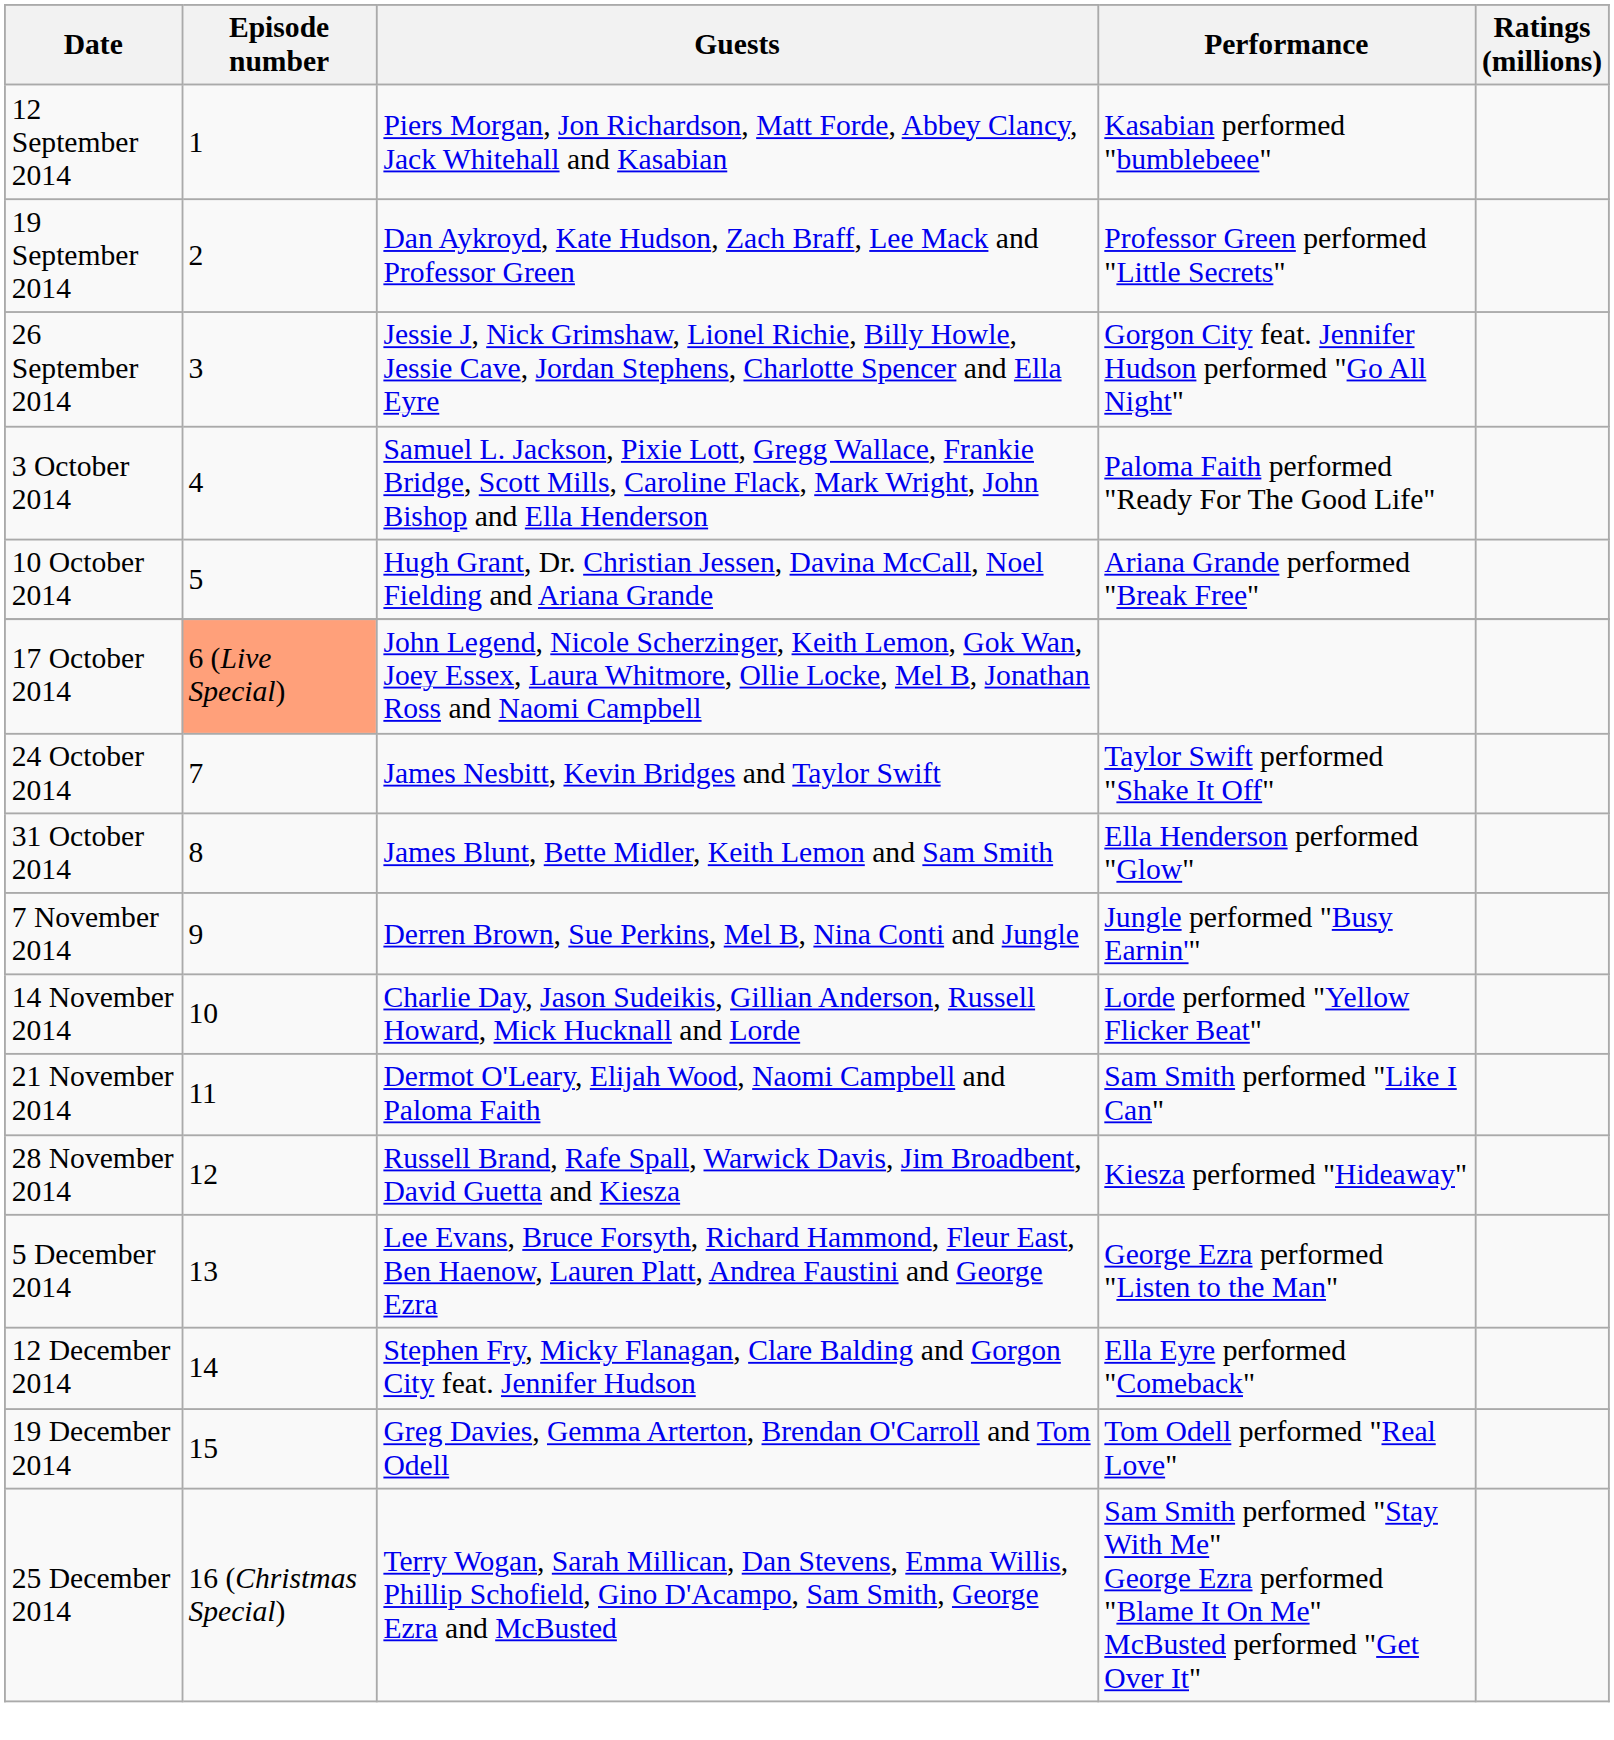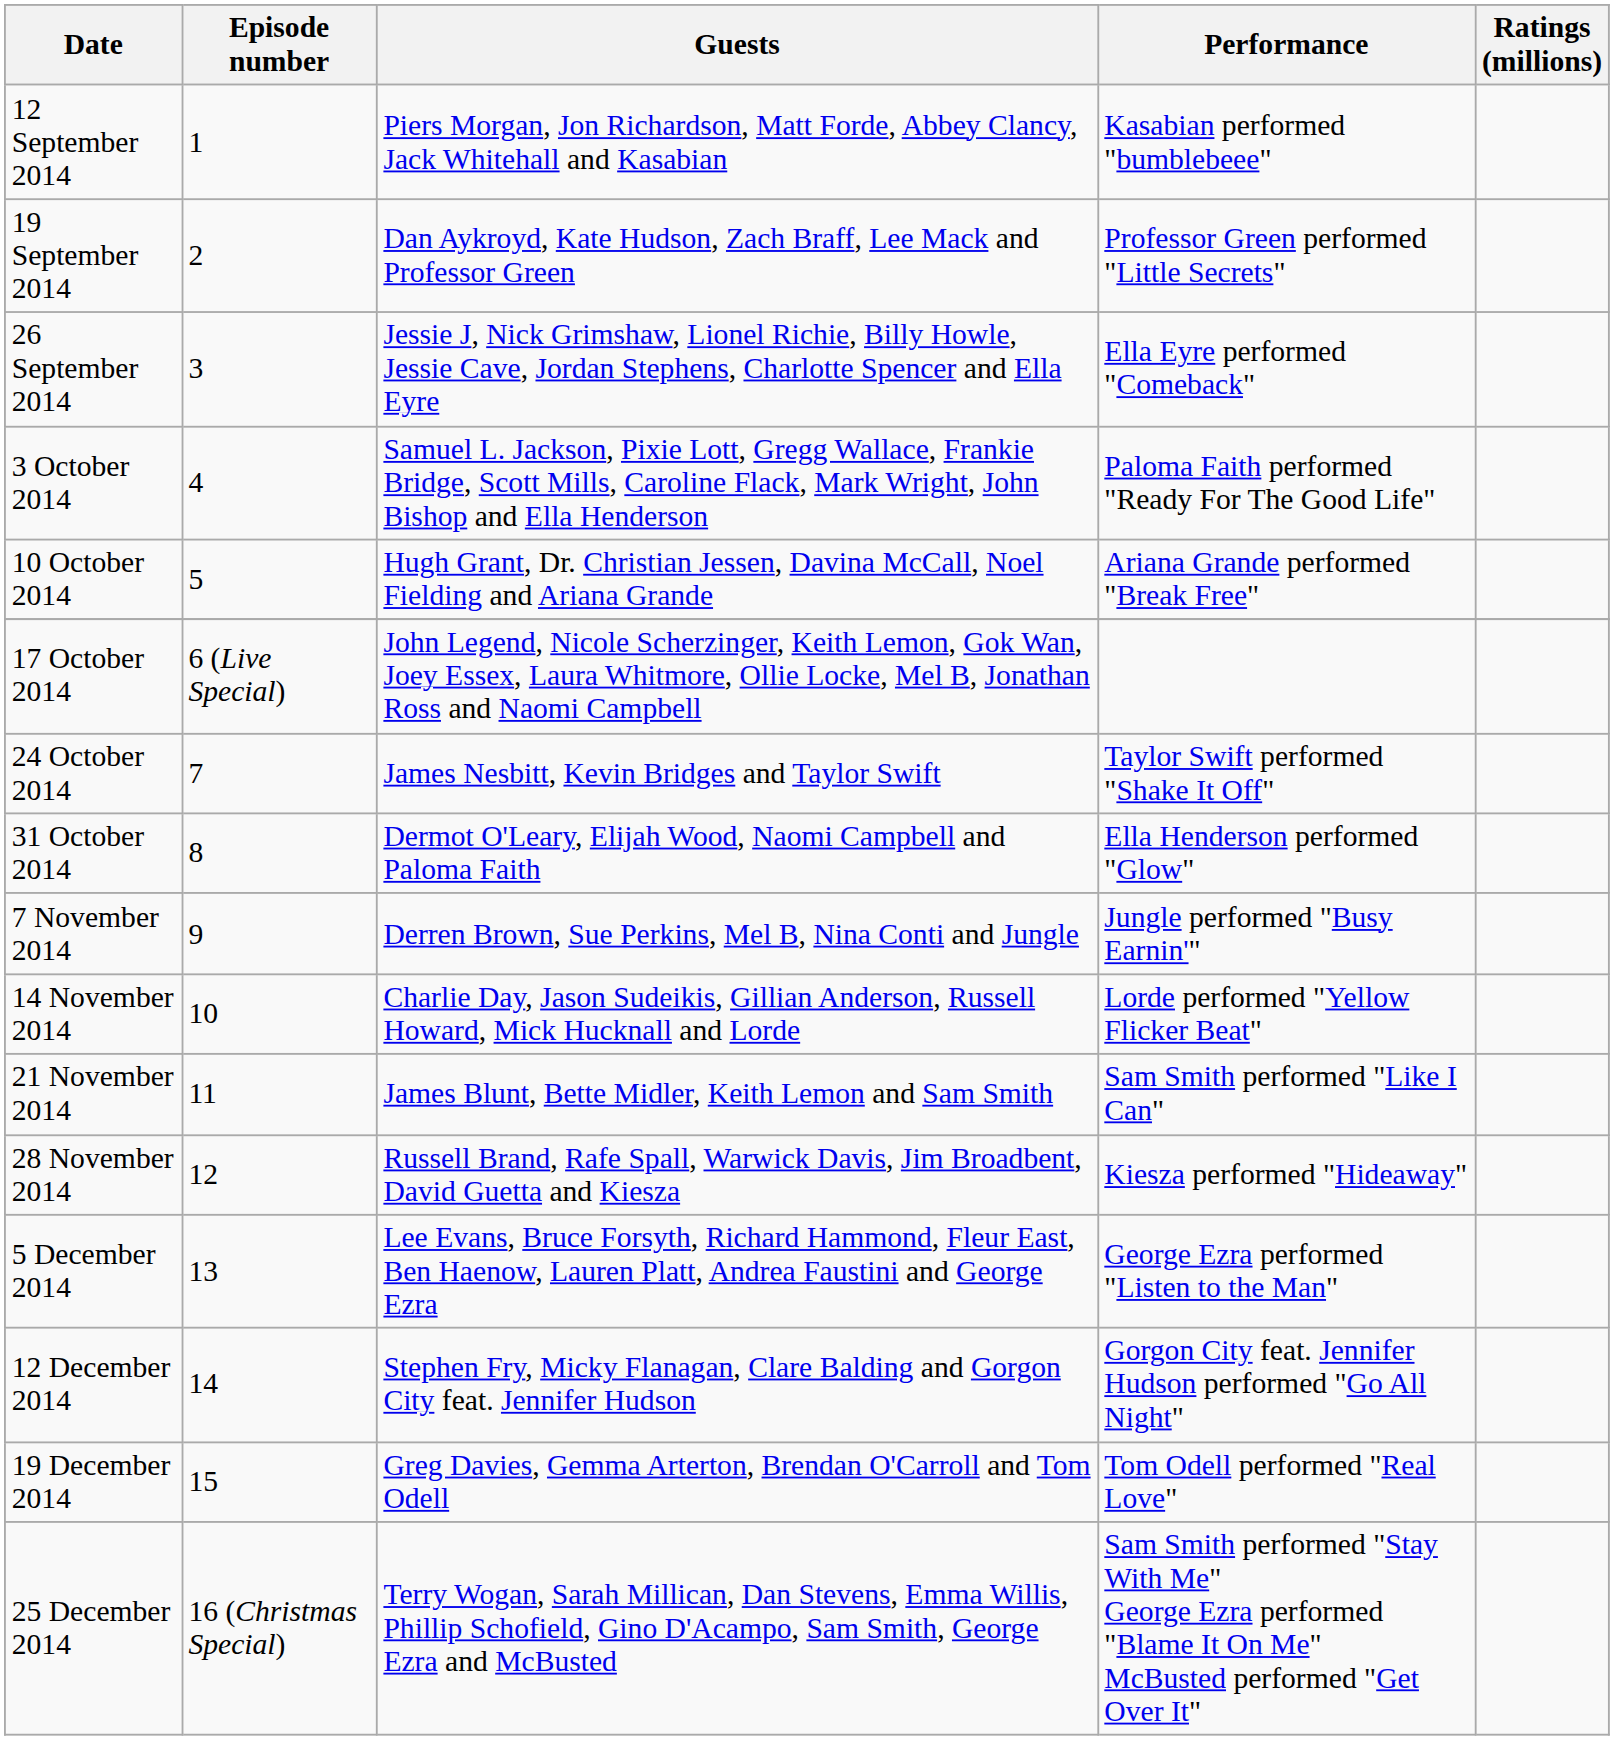 <table class="wikitable">
 <tr>
 <th>Date</th>
 <th>Episode number</th>
 <th>Guests</th>
 <th>Performance</th>
 <th>Ratings<br>(millions)</th>
 </tr>
 <tr>
 <td>12 September 2014</td>
 <td>1</td>
 <td><a href='#'>Piers Morgan</a>, <a href='#'>Jon Richardson</a>, <a href='#'>Matt Forde</a>, <a href='#'>Abbey Clancy</a>, <a href='#'>Jack Whitehall</a> and <a href='#'>Kasabian</a></td>
 <td><a href='#'>Kasabian</a> performed "<a href='#'>bumblebeee</a>"</td>
 <td></td>
 </tr>
 <tr>
 <td>19 September 2014</td>
 <td>2</td>
 <td><a href='#'>Dan Aykroyd</a>, <a href='#'>Kate Hudson</a>, <a href='#'>Zach Braff</a>, <a href='#'>Lee Mack</a> and <a href='#'>Professor Green</a></td>
 <td><a href='#'>Professor Green</a> performed "<a href='#'>Little Secrets</a>"</td>
 <td></td>
 </tr>
 <tr>
 <td>26 September 2014</td>
 <td>3</td>
 <td><a href='#'>Jessie J</a>, <a href='#'>Nick Grimshaw</a>, <a href='#'>Lionel Richie</a>, <a href='#'>Billy Howle</a>, <a href='#'>Jessie Cave</a>, <a href='#'>Jordan Stephens</a>, <a href='#'>Charlotte Spencer</a> and <a href='#'>Ella Eyre</a></td>
-<td><a href='#'>Gorgon City</a> feat. <a href='#'>Jennifer Hudson</a> performed "<a href='#'>Go All Night</a>"</td>
+<td><a href='#'>Ella Eyre</a> performed "<a href='#'>Comeback</a>"</td>
 <td></td>
 </tr>
 <tr>
 <td>3 October 2014</td>
 <td>4</td>
 <td><a href='#'>Samuel L. Jackson</a>, <a href='#'>Pixie Lott</a>, <a href='#'>Gregg Wallace</a>, <a href='#'>Frankie Bridge</a>, <a href='#'>Scott Mills</a>, <a href='#'>Caroline Flack</a>, <a href='#'>Mark Wright</a>, <a href='#'>John Bishop</a> and <a href='#'>Ella Henderson</a></td>
 <td><a href='#'>Paloma Faith</a> performed "Ready For The Good Life"</td>
 <td></td>
 </tr>
 <tr>
 <td>10 October 2014</td>
 <td>5</td>
 <td><a href='#'>Hugh Grant</a>, Dr. <a href='#'>Christian Jessen</a>, <a href='#'>Davina McCall</a>, <a href='#'>Noel Fielding</a> and <a href='#'>Ariana Grande</a></td>
 <td><a href='#'>Ariana Grande</a> performed "<a href='#'>Break Free</a>"</td>
 <td></td>
 </tr>
 <tr>
 </tr>
 <tr>
 <td>17 October 2014</td>
-<td style="background: lightsalmon;">6 (<em>Live Special</em>)</td>
+<td>6 (<em>Live Special</em>)</td>
 <td><a href='#'>John Legend</a>, <a href='#'>Nicole Scherzinger</a>, <a href='#'>Keith Lemon</a>, <a href='#'>Gok Wan</a>, <a href='#'>Joey Essex</a>, <a href='#'>Laura Whitmore</a>, <a href='#'>Ollie Locke</a>, <a href='#'>Mel B</a>, <a href='#'>Jonathan Ross</a> and <a href='#'>Naomi Campbell</a></td>
 <td></td>
 <td></td>
 </tr>
 <tr>
 <td>24 October 2014</td>
 <td>7</td>
 <td><a href='#'>James Nesbitt</a>, <a href='#'>Kevin Bridges</a> and <a href='#'>Taylor Swift</a></td>
 <td><a href='#'>Taylor Swift</a> performed "<a href='#'>Shake It Off</a>"</td>
 <td></td>
 </tr>
 <tr>
 <td>31 October 2014</td>
 <td>8</td>
-<td><a href='#'>James Blunt</a>, <a href='#'>Bette Midler</a>, <a href='#'>Keith Lemon</a> and <a href='#'>Sam Smith</a></td>
+<td><a href='#'>Dermot O'Leary</a>, <a href='#'>Elijah Wood</a>, <a href='#'>Naomi Campbell</a> and <a href='#'>Paloma Faith</a></td>
 <td><a href='#'>Ella Henderson</a> performed "<a href='#'>Glow</a>"</td>
 <td></td>
 </tr>
 <tr>
 <td>7 November 2014</td>
 <td>9</td>
 <td><a href='#'>Derren Brown</a>, <a href='#'>Sue Perkins</a>, <a href='#'>Mel B</a>, <a href='#'>Nina Conti</a> and <a href='#'>Jungle</a></td>
 <td><a href='#'>Jungle</a> performed "<a href='#'>Busy Earnin'</a>"</td>
 <td></td>
 </tr>
 <tr>
 <td>14 November 2014</td>
 <td>10</td>
 <td><a href='#'>Charlie Day</a>, <a href='#'>Jason Sudeikis</a>, <a href='#'>Gillian Anderson</a>, <a href='#'>Russell Howard</a>, <a href='#'>Mick Hucknall</a> and <a href='#'>Lorde</a></td>
 <td><a href='#'>Lorde</a> performed "<a href='#'>Yellow Flicker Beat</a>"</td>
 <td></td>
 </tr>
 <tr>
 <td>21 November 2014</td>
 <td>11</td>
-<td><a href='#'>Dermot O'Leary</a>, <a href='#'>Elijah Wood</a>, <a href='#'>Naomi Campbell</a> and <a href='#'>Paloma Faith</a></td>
+<td><a href='#'>James Blunt</a>, <a href='#'>Bette Midler</a>, <a href='#'>Keith Lemon</a> and <a href='#'>Sam Smith</a></td>
 <td><a href='#'>Sam Smith</a> performed "<a href='#'>Like I Can</a>"</td>
 <td></td>
 </tr>
 <tr>
 <td>28 November 2014</td>
 <td>12</td>
 <td><a href='#'>Russell Brand</a>, <a href='#'>Rafe Spall</a>, <a href='#'>Warwick Davis</a>, <a href='#'>Jim Broadbent</a>, <a href='#'>David Guetta</a> and <a href='#'>Kiesza</a></td>
 <td><a href='#'>Kiesza</a> performed "<a href='#'>Hideaway</a>"</td>
 <td></td>
 </tr>
 <tr>
 <td>5 December 2014</td>
 <td>13</td>
 <td><a href='#'>Lee Evans</a>, <a href='#'>Bruce Forsyth</a>, <a href='#'>Richard Hammond</a>, <a href='#'>Fleur East</a>, <a href='#'>Ben Haenow</a>, <a href='#'>Lauren Platt</a>, <a href='#'>Andrea Faustini</a> and <a href='#'>George Ezra</a></td>
 <td><a href='#'>George Ezra</a> performed "<a href='#'>Listen to the Man</a>"</td>
 <td></td>
 </tr>
 <tr>
 <td>12 December 2014</td>
 <td>14</td>
 <td><a href='#'>Stephen Fry</a>, <a href='#'>Micky Flanagan</a>, <a href='#'>Clare Balding</a> and <a href='#'>Gorgon City</a> feat. <a href='#'>Jennifer Hudson</a></td>
-<td><a href='#'>Ella Eyre</a> performed "<a href='#'>Comeback</a>"</td>
+<td><a href='#'>Gorgon City</a> feat. <a href='#'>Jennifer Hudson</a> performed "<a href='#'>Go All Night</a>"</td>
 <td></td>
 </tr>
 <tr>
 <td>19 December 2014</td>
 <td>15</td>
 <td><a href='#'>Greg Davies</a>, <a href='#'>Gemma Arterton</a>, <a href='#'>Brendan O'Carroll</a> and <a href='#'>Tom Odell</a></td>
 <td><a href='#'>Tom Odell</a> performed "<a href='#'>Real Love</a>"</td>
 <td></td>
 </tr>
 <tr>
 <td>25 December 2014</td>
 <td>16 (<em>Christmas Special</em>)</td>
 <td><a href='#'>Terry Wogan</a>, <a href='#'>Sarah Millican</a>, <a href='#'>Dan Stevens</a>, <a href='#'>Emma Willis</a>, <a href='#'>Phillip Schofield</a>, <a href='#'>Gino D'Acampo</a>, <a href='#'>Sam Smith</a>, <a href='#'>George Ezra</a> and <a href='#'>McBusted</a></td>
 <td><a href='#'>Sam Smith</a> performed "<a href='#'>Stay With Me</a>"<br><a href='#'>George Ezra</a> performed "<a href='#'>Blame It On Me</a>"<br><a href='#'>McBusted</a> performed "<a href='#'>Get Over It</a>"</td>
 <td></td>
 </tr>
 </table>
